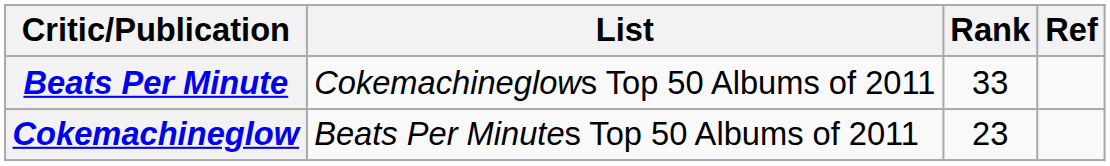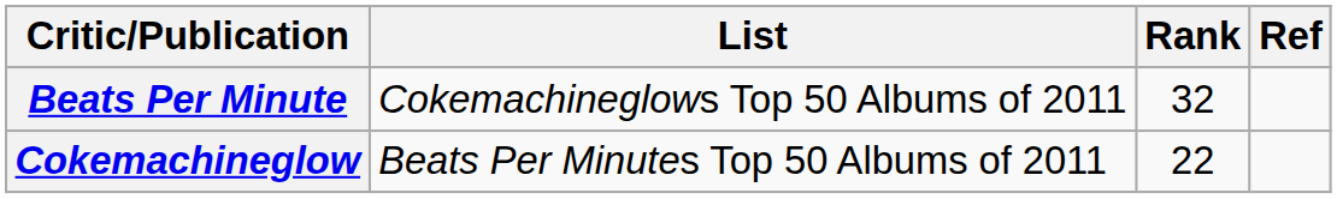 <table class="wikitable plainrowheaders">
 <tr>
 <th>Critic/Publication</th>
 <th>List</th>
 <th>Rank</th>
 <th>Ref</th>
 </tr>
 <tr>
 <th scope="row"><em><a href='#'>Beats Per Minute</a></em></th>
 <td><em>Cokemachineglow</em>s Top 50 Albums of 2011</td>
-<td style="text-align:center;">33</td>
+<td style="text-align:center;">32</td>
 <td style="text-align:center;"></td>
 </tr>
 <tr>
 <th scope="row"><em><a href='#'>Cokemachineglow</a></em></th>
 <td><em>Beats Per Minute</em>s Top 50 Albums of 2011</td>
-<td style="text-align:center;">23</td>
+<td style="text-align:center;">22</td>
 <td style="text-align:center;"></td>
 </tr>
 </table>
